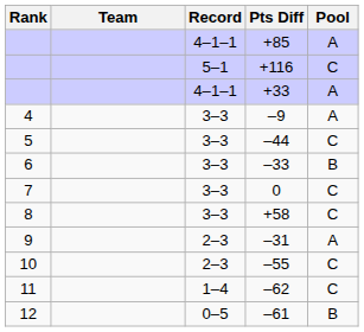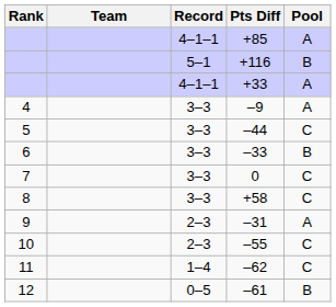 <table class="wikitable sortable" style="text-align: center;">
 <tr>
 <th width=40>Rank</th>
 <th width=130>Team</th>
 <th width=55>Record</th>
 <th>Pts Diff</th>
 <th width=45>Pool</th>
 </tr>
 <tr bgcolor=ccccff>
 <td></td>
 <td align=left></td>
 <td>4–1–1</td>
 <td>+85</td>
 <td>A</td>
 </tr>
 <tr bgcolor=ccccff>
 <td></td>
 <td align=left></td>
 <td>5–1</td>
 <td>+116</td>
-<td>C</td>
+<td>B</td>
 </tr>
 <tr bgcolor=ccccff>
 <td></td>
 <td align=left></td>
 <td>4–1–1</td>
 <td>+33</td>
 <td>A</td>
 </tr>
 <tr>
 <td>4</td>
 <td align=left></td>
 <td>3–3</td>
 <td>–9</td>
 <td>A</td>
 </tr>
 <tr>
 <td>5</td>
 <td align=left></td>
 <td>3–3</td>
 <td>–44</td>
 <td>C</td>
 </tr>
 <tr>
 <td>6</td>
 <td align=left></td>
 <td>3–3</td>
 <td>–33</td>
 <td>B</td>
 </tr>
 <tr>
 <td>7</td>
 <td align=left></td>
 <td>3–3</td>
 <td>0</td>
 <td>C</td>
 </tr>
 <tr>
 <td>8</td>
 <td align=left></td>
 <td>3–3</td>
 <td>+58</td>
 <td>C</td>
 </tr>
 <tr>
 <td>9</td>
 <td align=left></td>
 <td>2–3</td>
 <td>–31</td>
 <td>A</td>
 </tr>
 <tr>
 <td>10</td>
 <td align=left></td>
 <td>2–3</td>
 <td>–55</td>
 <td>C</td>
 </tr>
 <tr>
 <td>11</td>
 <td align=left></td>
 <td>1–4</td>
 <td>–62</td>
 <td>C</td>
 </tr>
 <tr>
 <td>12</td>
 <td align=left></td>
 <td>0–5</td>
 <td>–61</td>
 <td>B</td>
 </tr>
 </table>
